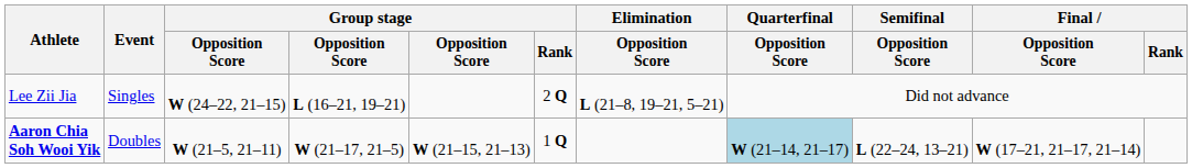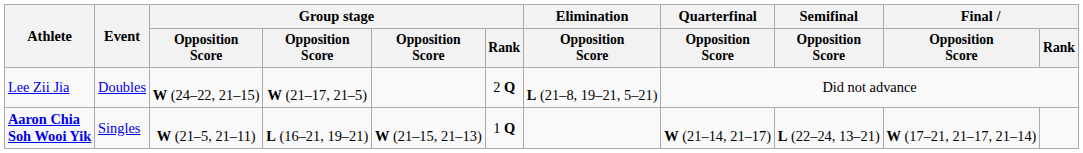 <table class="wikitable" style="font-size:90%">
 <tr>
 <th rowspan=2>Athlete</th>
 <th rowspan=2>Event</th>
 <th colspan=4>Group stage</th>
 <th>Elimination</th>
 <th>Quarterfinal</th>
 <th>Semifinal</th>
 <th colspan=2>Final / </th>
 </tr>
 <tr style="font-size:95%">
 <th>Opposition<br>Score</th>
 <th>Opposition<br>Score</th>
 <th>Opposition<br>Score</th>
 <th>Rank</th>
 <th>Opposition<br>Score</th>
 <th>Opposition<br>Score</th>
 <th>Opposition<br>Score</th>
 <th>Opposition<br>Score</th>
 <th>Rank</th>
 </tr>
 <tr align=center>
 <td align=left><a href='#'>Lee Zii Jia</a></td>
-<td align="left"><a href='#'>Singles</a></td>
+<td align=left><a href='#'>Doubles</a></td>
 <td><br><strong>W</strong> (24–22, 21–15)</td>
-<td><br><strong>L</strong> (16–21, 19–21)</td>
+<td><br><strong>W</strong> (21–17, 21–5)</td>
 <td></td>
 <td>2 <strong>Q</strong></td>
 <td><br><strong>L</strong> (21–8, 19–21, 5–21)</td>
 <td colspan=4>Did not advance</td>
 </tr>
 <tr align=center>
 <td align=left><strong><a href='#'>Aaron Chia</a><br><a href='#'>Soh Wooi Yik</a></strong></td>
-<td align=left><a href='#'>Doubles</a></td>
+<td align="left"><a href='#'>Singles</a></td>
 <td><br><strong>W</strong> (21–5, 21–11)</td>
-<td><br><strong>W</strong> (21–17, 21–5)</td>
+<td><br><strong>L</strong> (16–21, 19–21)</td>
 <td><br><strong>W</strong> (21–15, 21–13)</td>
 <td>1 <strong>Q</strong></td>
 <td></td>
-<td style="background: lightblue;"><br><strong>W</strong> (21–14, 21–17)</td>
+<td><br><strong>W</strong> (21–14, 21–17)</td>
 <td><br><strong>L</strong> (22–24, 13–21)</td>
 <td><br><strong>W</strong> (17–21, 21–17, 21–14)</td>
 <td></td>
 </tr>
 </table>
